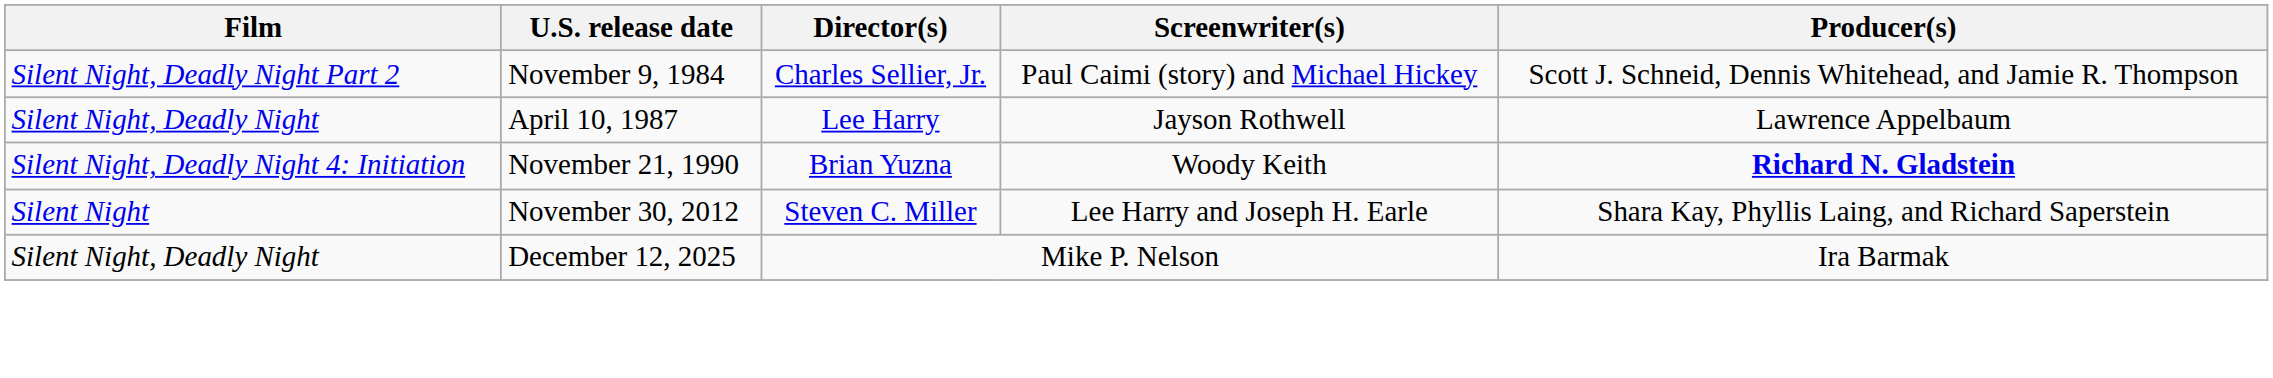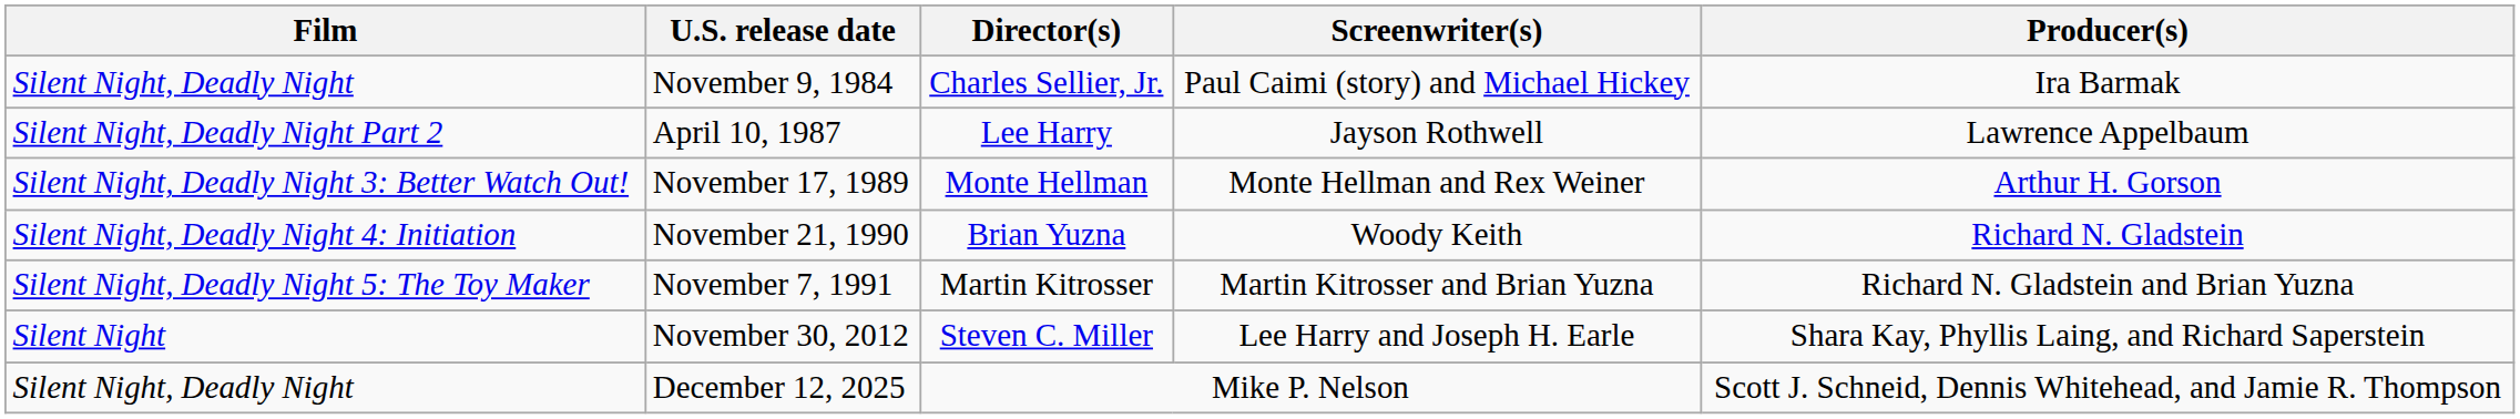 <table class="wikitable" style="width:99%;">
 <tr>
 <th>Film</th>
 <th>U.S. release date</th>
 <th>Director(s)</th>
 <th>Screenwriter(s)</th>
 <th>Producer(s)</th>
 </tr>
 <tr>
-<td><em><a href='#'>Silent Night, Deadly Night Part 2</a></em></td>
+<td><em><a href='#'>Silent Night, Deadly Night</a></em></td>
 <td>November 9, 1984</td>
 <td style="text-align:center;"><a href='#'>Charles Sellier, Jr.</a></td>
 <td style="text-align:center;">Paul Caimi (story) and <a href='#'>Michael Hickey</a></td>
-<td style="text-align:center;">Scott J. Schneid, Dennis Whitehead, and Jamie R. Thompson</td>
+<td style="text-align:center;">Ira Barmak</td>
 </tr>
 <tr>
-<td><em><a href='#'>Silent Night, Deadly Night</a></em></td>
+<td><em><a href='#'>Silent Night, Deadly Night Part 2</a></em></td>
 <td>April 10, 1987</td>
 <td style="text-align:center;"><a href='#'>Lee Harry</a></td>
 <td style="text-align:center;">Jayson Rothwell</td>
 <td style="text-align:center;">Lawrence Appelbaum</td>
 </tr>
 <tr>
+<td><em><a href='#'>Silent Night, Deadly Night 3: Better Watch Out!</a></em></td>
+<td>November 17, 1989</td>
+<td style="text-align:center;"><a href='#'>Monte Hellman</a></td>
+<td style="text-align:center;">Monte Hellman and Rex Weiner</td>
+<td style="text-align:center;"><a href='#'>Arthur H. Gorson</a></td>
+</tr>
+<tr>
 <td><em><a href='#'>Silent Night, Deadly Night 4: Initiation</a></em></td>
 <td>November 21, 1990</td>
 <td style="text-align:center;"><a href='#'>Brian Yuzna</a></td>
 <td style="text-align:center;">Woody Keith</td>
-<td style="text-align:center;"><strong><a href='#'>Richard N. Gladstein</a></strong></td>
+<td style="text-align:center;"><a href='#'>Richard N. Gladstein</a></td>
+</tr>
+<tr>
+<td><em><a href='#'>Silent Night, Deadly Night 5: The Toy Maker</a></em></td>
+<td>November 7, 1991</td>
+<td style="text-align:center;">Martin Kitrosser</td>
+<td style="text-align:center;">Martin Kitrosser and Brian Yuzna</td>
+<td style="text-align:center;">Richard N. Gladstein and Brian Yuzna</td>
 </tr>
 <tr>
 <td><em><a href='#'>Silent Night</a></em></td>
 <td>November 30, 2012</td>
 <td style="text-align:center;"><a href='#'>Steven C. Miller</a></td>
 <td style="text-align:center;">Lee Harry and Joseph H. Earle</td>
 <td style="text-align:center;">Shara Kay, Phyllis Laing, and Richard Saperstein</td>
 </tr>
 <tr>
 <td><em>Silent Night, Deadly Night</em></td>
 <td>December 12, 2025</td>
 <td colspan="2"style="text-align:center;">Mike P. Nelson</td>
-<td style="text-align:center;">Ira Barmak</td>
+<td style="text-align:center;">Scott J. Schneid, Dennis Whitehead, and Jamie R. Thompson</td>
 </tr>
 </table>
